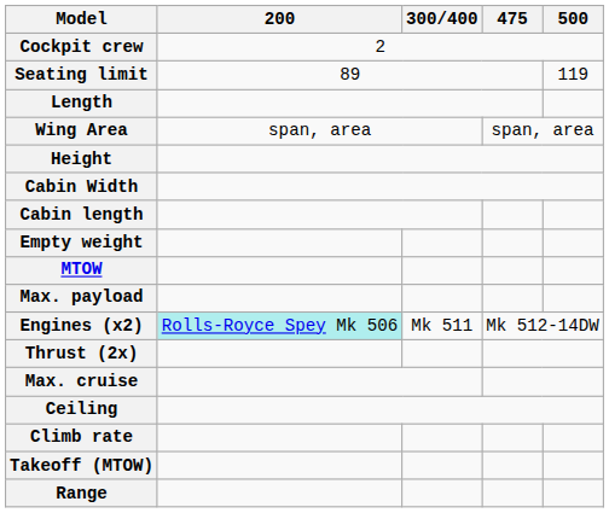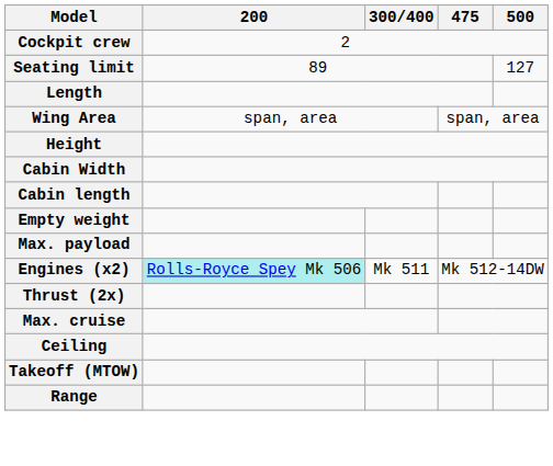 <table style="text-align: center" class="wikitable">
 <tr>
 <th>Model</th>
 <th>200</th>
 <th>300/400</th>
 <th>475</th>
 <th>500</th>
 </tr>
 <tr>
 <th>Cockpit crew</th>
 <td colspan=4>2</td>
 </tr>
 <tr>
 <th>Seating limit</th>
 <td colspan=3>89</td>
-<td>119</td>
+<td>127</td>
 </tr>
 <tr>
 <th>Length</th>
 <td colspan=3></td>
 <td colspan=1></td>
 </tr>
 <tr>
 <th>Wing Area</th>
 <td colspan=2> span,  area</td>
 <td colspan=2> span,  area</td>
 </tr>
 <tr>
 <th>Height</th>
 <td colspan=4></td>
 </tr>
 <tr>
 <th>Cabin Width</th>
 <td colspan=4></td>
 </tr>
 <tr>
 <th>Cabin length</th>
 <td colspan=2></td>
 <td></td>
 <td></td>
 </tr>
 <tr>
 <th>Empty weight</th>
-<td></td>
-<td></td>
-<td></td>
-<td></td>
-</tr>
-<tr>
-<th><a href='#'>MTOW</a></th>
 <td></td>
 <td></td>
 <td></td>
 <td></td>
 </tr>
 <tr>
 <th>Max. payload</th>
 <td></td>
 <td></td>
 <td></td>
 <td></td>
 </tr>
 <tr>
 <th>Engines (x2)</th>
 <td style="background: paleturquoise;"><a href='#'>Rolls-Royce Spey</a> Mk 506</td>
 <td>Mk 511</td>
 <td colspan=2>Mk 512-14DW</td>
 </tr>
 <tr>
 <th>Thrust (2x)</th>
 <td></td>
 <td></td>
 <td colspan=2></td>
 </tr>
 <tr>
 <th>Max. cruise</th>
 <td colspan=2></td>
 <td colspan=2></td>
 </tr>
 <tr>
 <th>Ceiling</th>
 <td colspan=4></td>
 </tr>
 <tr>
-<th>Climb rate</th>
-<td></td>
-<td></td>
-<td></td>
-<td></td>
-</tr>
-<tr>
 <th>Takeoff (MTOW)</th>
 <td></td>
 <td></td>
 <td></td>
 <td></td>
 </tr>
 <tr>
 <th>Range</th>
 <td></td>
 <td></td>
 <td></td>
 <td></td>
 </tr>
 </table>
